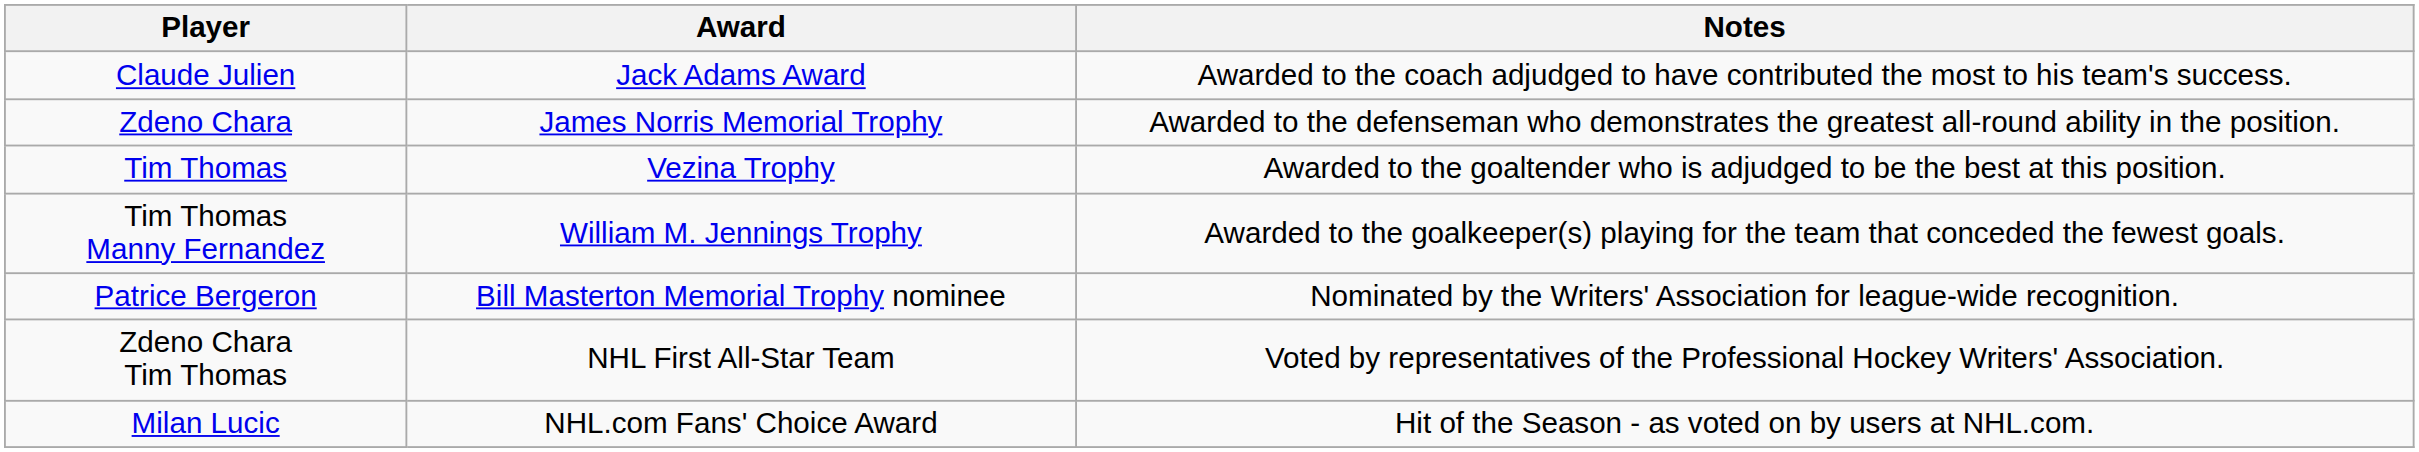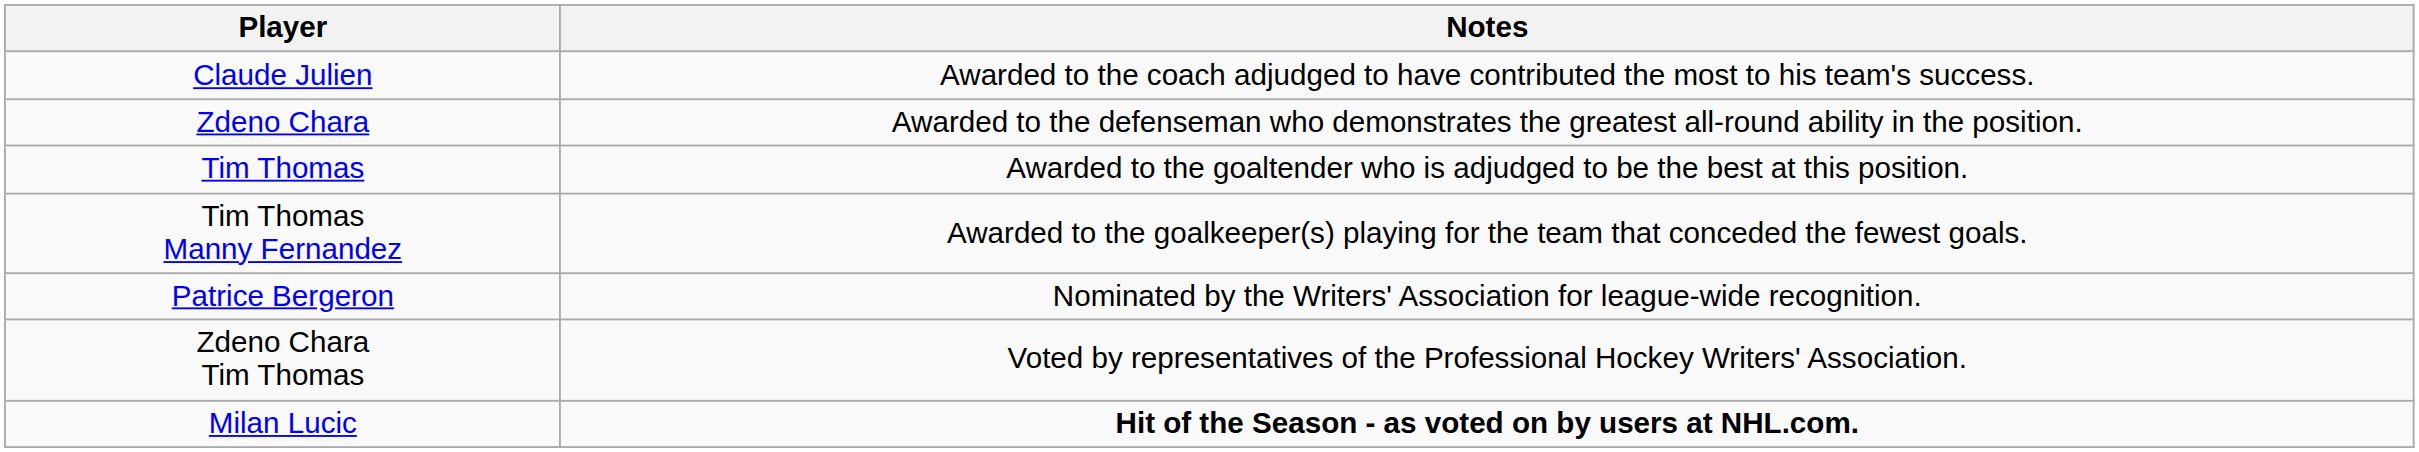 <table class="wikitable">
 <tr>
 <th style="width:15%;">Player</th>
-<th style="width:25%;">Award</th>
 <th style="width:50%;">Notes</th>
 </tr>
 <tr style="text-align:center;">
 <td><a href='#'>Claude Julien</a></td>
-<td><a href='#'>Jack Adams Award</a></td>
 <td>Awarded to the coach adjudged to have contributed the most to his team's success.</td>
 </tr>
 <tr style="text-align:center;">
 <td><a href='#'>Zdeno Chara</a></td>
-<td><a href='#'>James Norris Memorial Trophy</a></td>
 <td>Awarded to the defenseman who demonstrates the greatest all-round ability in the position.</td>
 </tr>
 <tr style="text-align:center;">
 <td><a href='#'>Tim Thomas</a></td>
-<td><a href='#'>Vezina Trophy</a></td>
 <td>Awarded to the goaltender who is adjudged to be the best at this position.</td>
 </tr>
 <tr style="text-align:center;">
 <td>Tim Thomas<br><a href='#'>Manny Fernandez</a></td>
-<td><a href='#'>William M. Jennings Trophy</a></td>
 <td>Awarded to the goalkeeper(s) playing for the team that conceded the fewest goals.</td>
 </tr>
 <tr style="text-align:center;">
 <td><a href='#'>Patrice Bergeron</a></td>
-<td><a href='#'>Bill Masterton Memorial Trophy</a> nominee</td>
 <td>Nominated by the Writers' Association for league-wide recognition.</td>
 </tr>
 <tr style="text-align:center;">
 <td>Zdeno Chara<br>Tim Thomas</td>
-<td>NHL First All-Star Team</td>
 <td>Voted by representatives of the Professional Hockey Writers' Association.</td>
 </tr>
 <tr style="text-align:center;">
 <td><a href='#'>Milan Lucic</a></td>
-<td>NHL.com Fans' Choice Award</td>
-<td>Hit of the Season - as voted on by users at NHL.com.</td>
+<td><strong>Hit of the Season - as voted on by users at NHL.com.</strong></td>
 </tr>
 </table>
